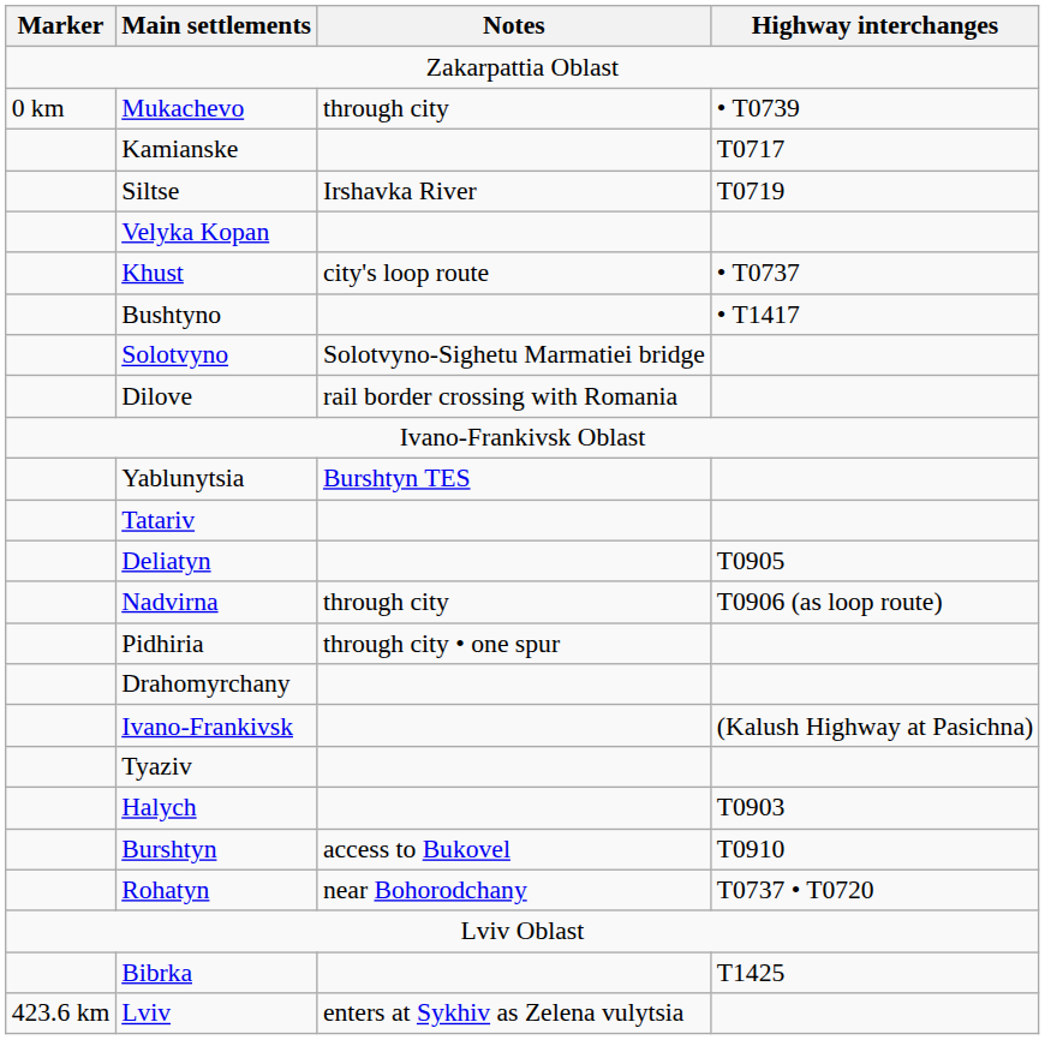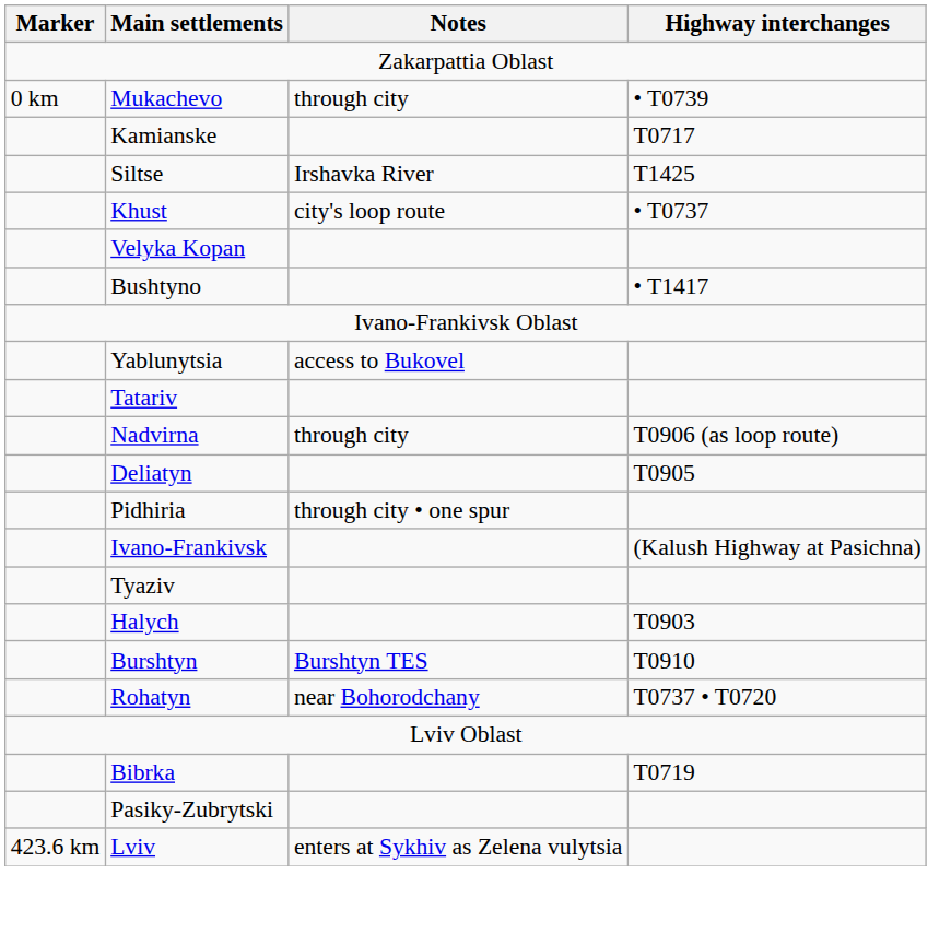 <table class="wikitable">
 <tr>
 <th>Marker</th>
 <th>Main settlements</th>
 <th>Notes</th>
 <th>Highway interchanges</th>
 </tr>
 <tr>
 <td align=center colspan=4>Zakarpattia Oblast</td>
 </tr>
 <tr>
 <td>0 km</td>
 <td><a href='#'>Mukachevo</a></td>
 <td>through city</td>
 <td>  • T0739</td>
 </tr>
 <tr>
 <td></td>
 <td>Kamianske</td>
 <td></td>
 <td>T0717</td>
 </tr>
 <tr>
 <td></td>
 <td>Siltse</td>
 <td>Irshavka River</td>
-<td>T0719</td>
+<td>T1425</td>
+</tr>
+<tr>
+<td></td>
+<td><a href='#'>Khust</a></td>
+<td>city's loop route</td>
+<td> • T0737</td>
 </tr>
 <tr>
 <td></td>
 <td><a href='#'>Velyka Kopan</a></td>
 <td></td>
 <td></td>
 </tr>
 <tr>
 <td></td>
-<td><a href='#'>Khust</a></td>
-<td>city's loop route</td>
-<td> • T0737</td>
-</tr>
-<tr>
-<td></td>
 <td>Bushtyno</td>
 <td></td>
 <td>  • T1417</td>
-</tr>
-<tr>
-<td></td>
-<td><a href='#'>Solotvyno</a></td>
-<td>Solotvyno-Sighetu Marmatiei bridge</td>
-<td></td>
-</tr>
-<tr>
-<td></td>
-<td>Dilove</td>
-<td>rail border crossing with Romania</td>
-<td></td>
 </tr>
 <tr>
 <td align=center colspan=4>Ivano-Frankivsk Oblast</td>
 </tr>
 <tr>
 <td></td>
 <td>Yablunytsia</td>
-<td><a href='#'>Burshtyn TES</a></td>
+<td>access to <a href='#'>Bukovel</a></td>
 <td></td>
 </tr>
 <tr>
 <td></td>
 <td><a href='#'>Tatariv</a></td>
 <td></td>
 <td></td>
 </tr>
 <tr>
 <td></td>
+<td><a href='#'>Nadvirna</a></td>
+<td>through city</td>
+<td>T0906 (as loop route)</td>
+</tr>
+<tr>
+<td></td>
 <td><a href='#'>Deliatyn</a></td>
 <td></td>
 <td>T0905</td>
 </tr>
 <tr>
 <td></td>
-<td><a href='#'>Nadvirna</a></td>
-<td>through city</td>
-<td>T0906 (as loop route)</td>
-</tr>
-<tr>
-<td></td>
 <td>Pidhiria</td>
 <td>through city • one spur</td>
-<td></td>
-</tr>
-<tr>
-<td></td>
-<td>Drahomyrchany</td>
-<td></td>
 <td></td>
 </tr>
 <tr>
 <td></td>
 <td><a href='#'>Ivano-Frankivsk</a></td>
 <td></td>
 <td> (Kalush Highway at Pasichna)</td>
 </tr>
 <tr>
 <td></td>
 <td>Tyaziv</td>
 <td></td>
 <td></td>
 </tr>
 <tr>
 <td></td>
 <td><a href='#'>Halych</a></td>
 <td></td>
 <td>T0903</td>
 </tr>
 <tr>
 <td></td>
 <td><a href='#'>Burshtyn</a></td>
-<td>access to <a href='#'>Bukovel</a></td>
+<td><a href='#'>Burshtyn TES</a></td>
 <td>T0910</td>
 </tr>
 <tr>
 <td></td>
 <td><a href='#'>Rohatyn</a></td>
 <td>near <a href='#'>Bohorodchany</a></td>
 <td>T0737 • T0720</td>
 </tr>
 <tr>
 <td align=center colspan=4>Lviv Oblast</td>
 </tr>
 <tr>
 <td></td>
 <td><a href='#'>Bibrka</a></td>
 <td></td>
-<td>T1425</td>
+<td>T0719</td>
+</tr>
+<tr>
+<td></td>
+<td>Pasiky-Zubrytski</td>
+<td></td>
+<td> </td>
 </tr>
 <tr>
 <td>423.6 km</td>
 <td><a href='#'>Lviv</a></td>
 <td>enters at <a href='#'>Sykhiv</a> as Zelena vulytsia</td>
 <td></td>
 </tr>
 </table>
